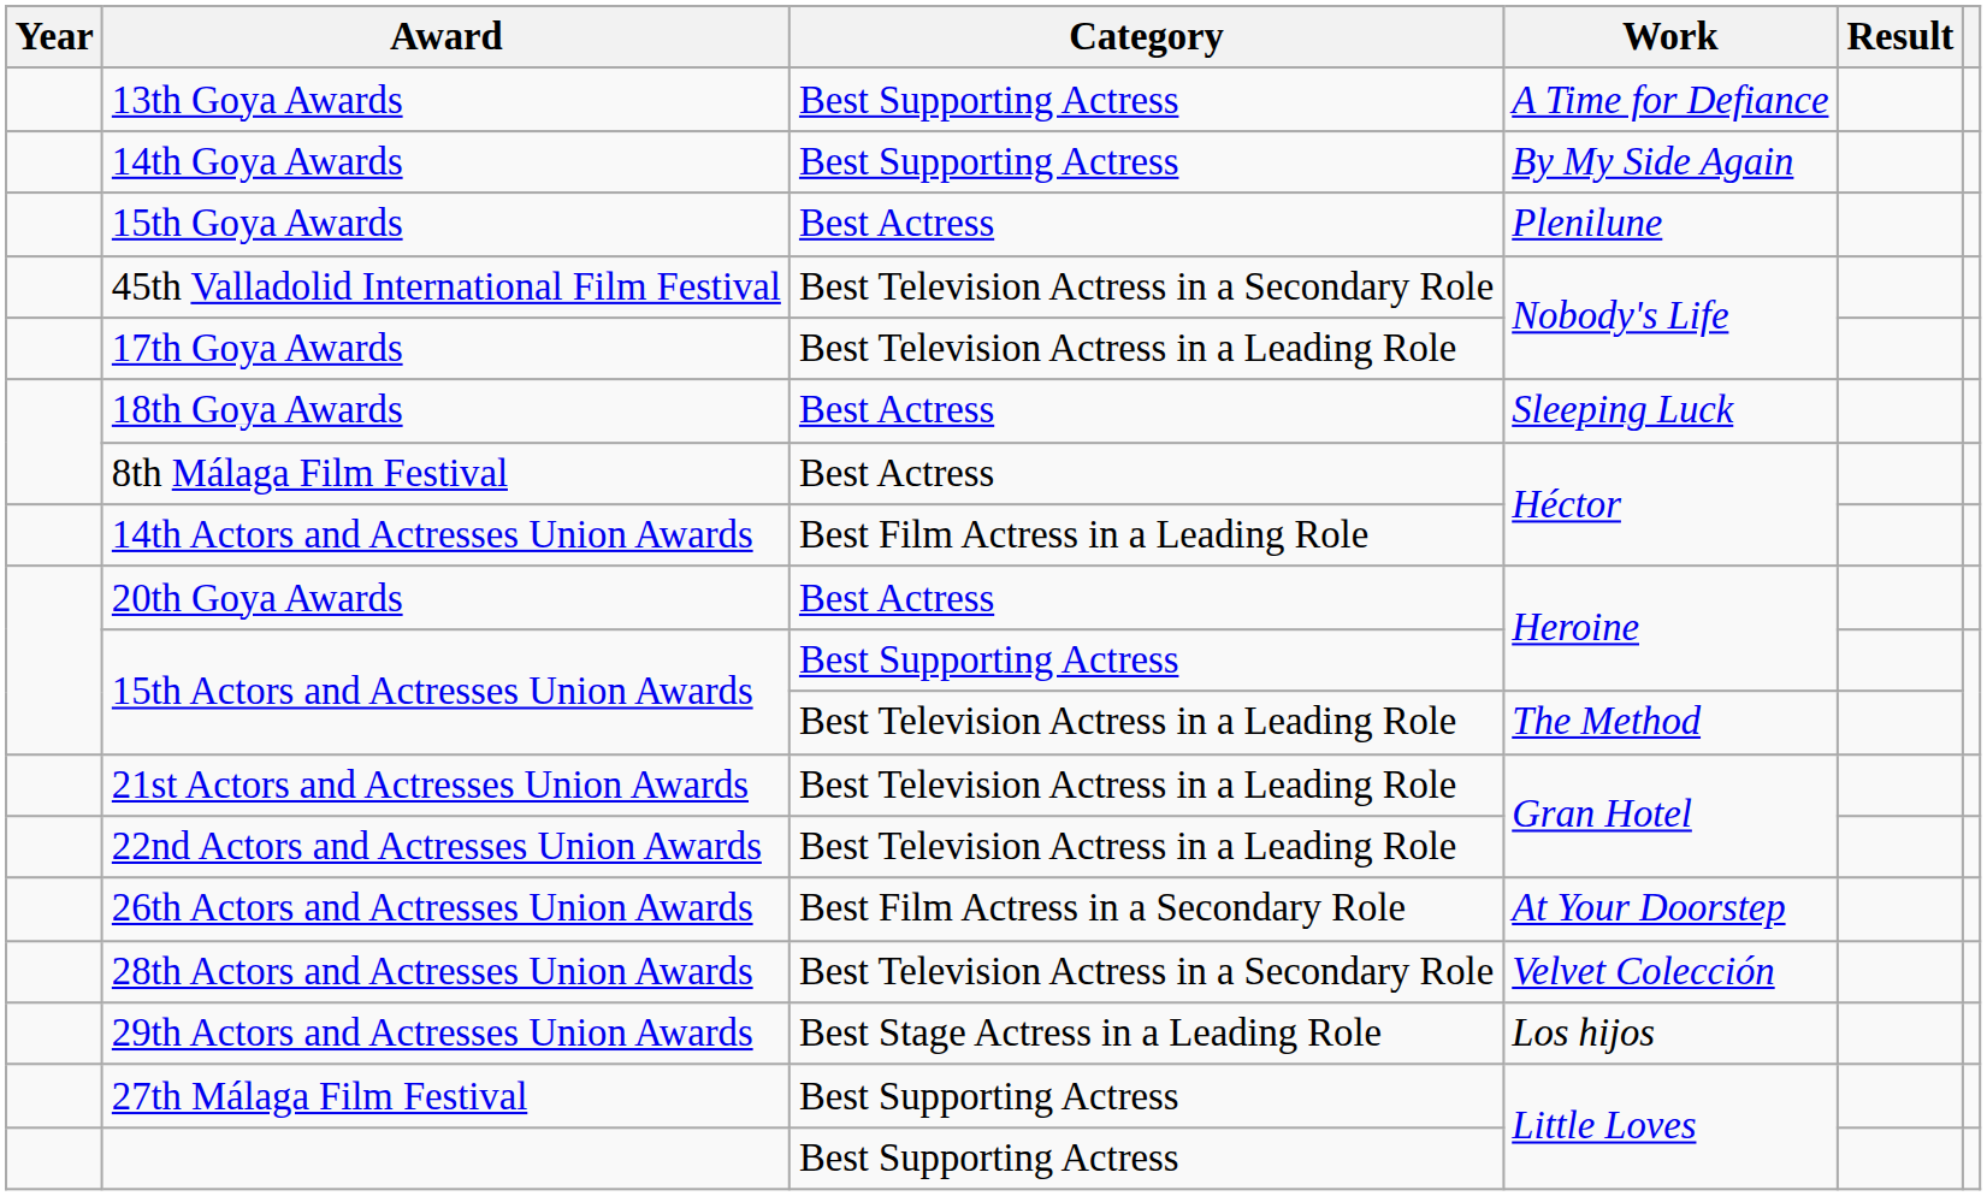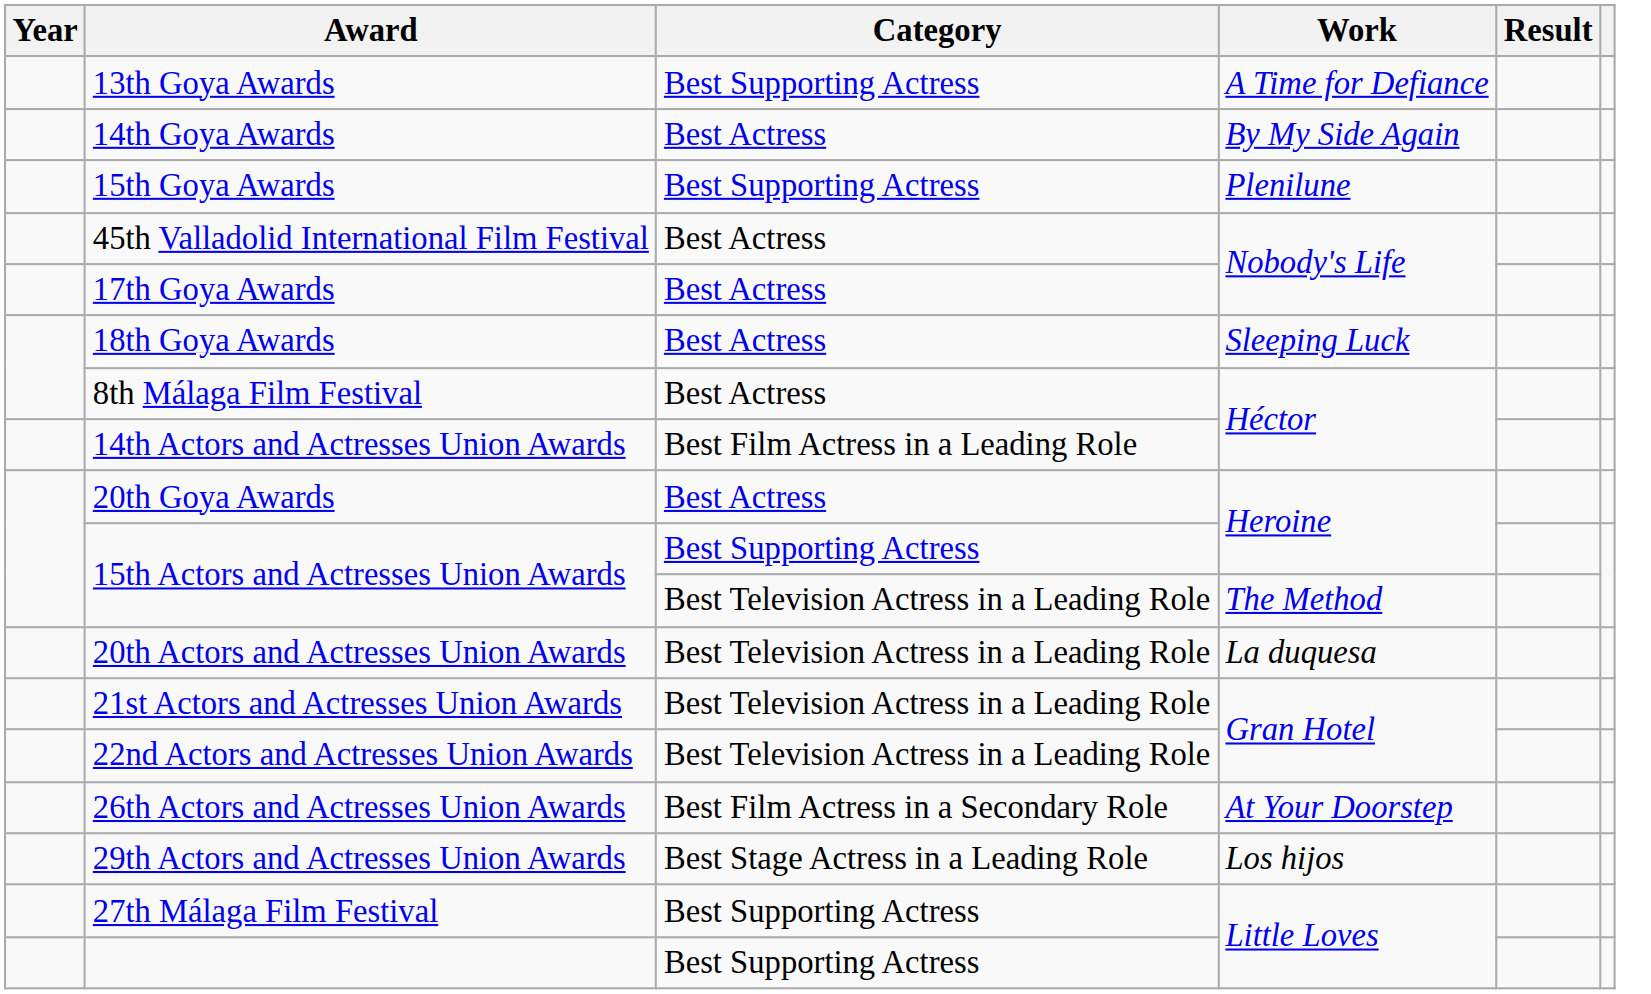 <table class="wikitable sortable plainrowheaders">
 <tr>
 <th>Year</th>
 <th>Award</th>
 <th>Category</th>
 <th>Work</th>
 <th>Result</th>
 <th scope="col" class="unsortable"></th>
 </tr>
 <tr>
 <td></td>
 <td><a href='#'>13th Goya Awards</a></td>
 <td><a href='#'>Best Supporting Actress</a></td>
 <td><em><a href='#'>A Time for Defiance</a></em></td>
 <td></td>
 <td></td>
 </tr>
 <tr>
 <td></td>
 <td><a href='#'>14th Goya Awards</a></td>
-<td><a href='#'>Best Supporting Actress</a></td>
+<td><a href='#'>Best Actress</a></td>
 <td><em><a href='#'>By My Side Again</a></em></td>
 <td></td>
 <td></td>
 </tr>
 <tr>
 <td></td>
 <td><a href='#'>15th Goya Awards</a></td>
-<td><a href='#'>Best Actress</a></td>
+<td><a href='#'>Best Supporting Actress</a></td>
 <td><em><a href='#'>Plenilune</a></em></td>
 <td></td>
 <td></td>
 </tr>
 <tr>
 <td></td>
 <td>45th <a href='#'>Valladolid International Film Festival</a></td>
-<td>Best Television Actress in a Secondary Role</td>
+<td>Best Actress</td>
 <td rowspan = "2"><em><a href='#'>Nobody's Life</a></em></td>
 <td></td>
 <td></td>
 </tr>
 <tr>
 <td></td>
 <td><a href='#'>17th Goya Awards</a></td>
-<td>Best Television Actress in a Leading Role</td>
+<td><a href='#'>Best Actress</a></td>
 <td></td>
 <td></td>
 </tr>
 <tr>
 <td rowspan = "2"></td>
 <td><a href='#'>18th Goya Awards</a></td>
 <td><a href='#'>Best Actress</a></td>
 <td><em><a href='#'>Sleeping Luck</a></em></td>
 <td></td>
 <td></td>
 </tr>
 <tr>
 <td>8th <a href='#'>Málaga Film Festival</a></td>
 <td>Best Actress</td>
 <td rowspan = "2"><em><a href='#'>Héctor</a></em></td>
 <td></td>
 <td></td>
 </tr>
 <tr>
 <td></td>
 <td><a href='#'>14th Actors and Actresses Union Awards</a></td>
 <td>Best Film Actress in a Leading Role</td>
 <td></td>
 <td></td>
 </tr>
 <tr>
 <td rowspan = "3"></td>
 <td><a href='#'>20th Goya Awards</a></td>
 <td><a href='#'>Best Actress</a></td>
 <td rowspan = "2"><em><a href='#'>Heroine</a></em></td>
 <td></td>
 <td></td>
 </tr>
 <tr>
 <td rowspan = "2"><a href='#'>15th Actors and Actresses Union Awards</a></td>
 <td><a href='#'>Best Supporting Actress</a></td>
 <td></td>
 <td rowspan = "2"></td>
 </tr>
 <tr>
 <td>Best Television Actress in a Leading Role</td>
 <td><em><a href='#'>The Method</a></em></td>
 <td></td>
 </tr>
 <tr>
 <td></td>
+<td><a href='#'>20th Actors and Actresses Union Awards</a></td>
+<td>Best Television Actress in a Leading Role</td>
+<td><em>La duquesa</em></td>
+<td></td>
+<td></td>
+</tr>
+<tr>
+<td></td>
 <td><a href='#'>21st Actors and Actresses Union Awards</a></td>
 <td>Best Television Actress in a Leading Role</td>
 <td rowspan = "2"><em><a href='#'>Gran Hotel</a></em></td>
 <td></td>
 <td></td>
 </tr>
 <tr>
 <td></td>
 <td><a href='#'>22nd Actors and Actresses Union Awards</a></td>
 <td>Best Television Actress in a Leading Role</td>
 <td></td>
 <td></td>
 </tr>
 <tr>
 <td></td>
 <td><a href='#'>26th Actors and Actresses Union Awards</a></td>
 <td>Best Film Actress in a Secondary Role</td>
 <td><em><a href='#'>At Your Doorstep</a></em></td>
-<td></td>
-<td></td>
-</tr>
-<tr>
-<td></td>
-<td><a href='#'>28th Actors and Actresses Union Awards</a></td>
-<td>Best Television Actress in a Secondary Role</td>
-<td><em><a href='#'>Velvet Colección</a></em></td>
 <td></td>
 <td></td>
 </tr>
 <tr>
 <td></td>
 <td><a href='#'>29th Actors and Actresses Union Awards</a></td>
 <td>Best Stage Actress in a Leading Role</td>
 <td><em>Los hijos</em></td>
 <td></td>
 <td></td>
 </tr>
 <tr>
 <td></td>
 <td><a href='#'>27th Málaga Film Festival</a></td>
 <td>Best Supporting Actress</td>
 <td rowspan = "2"><em><a href='#'>Little Loves</a></em></td>
 <td></td>
 <td></td>
 </tr>
 <tr>
 <td></td>
 <td></td>
 <td>Best Supporting Actress</td>
 <td></td>
 <td></td>
 </tr>
 </table>
